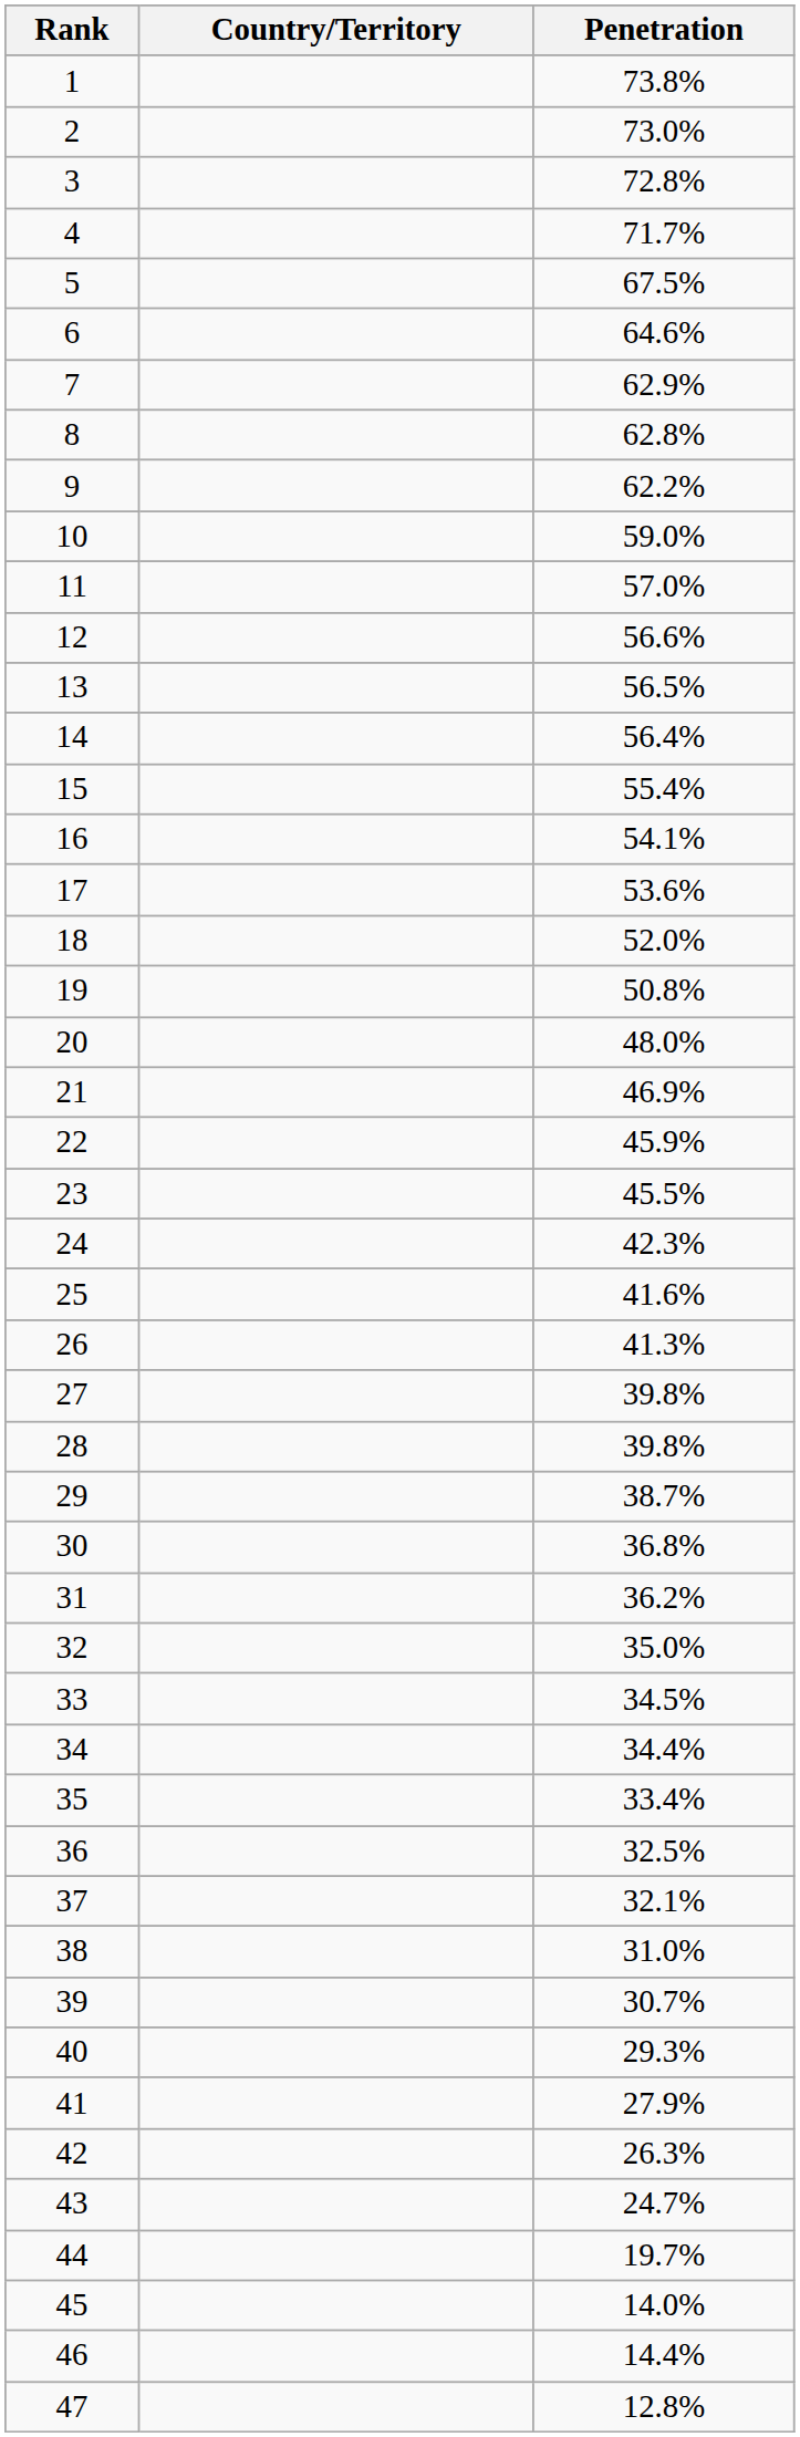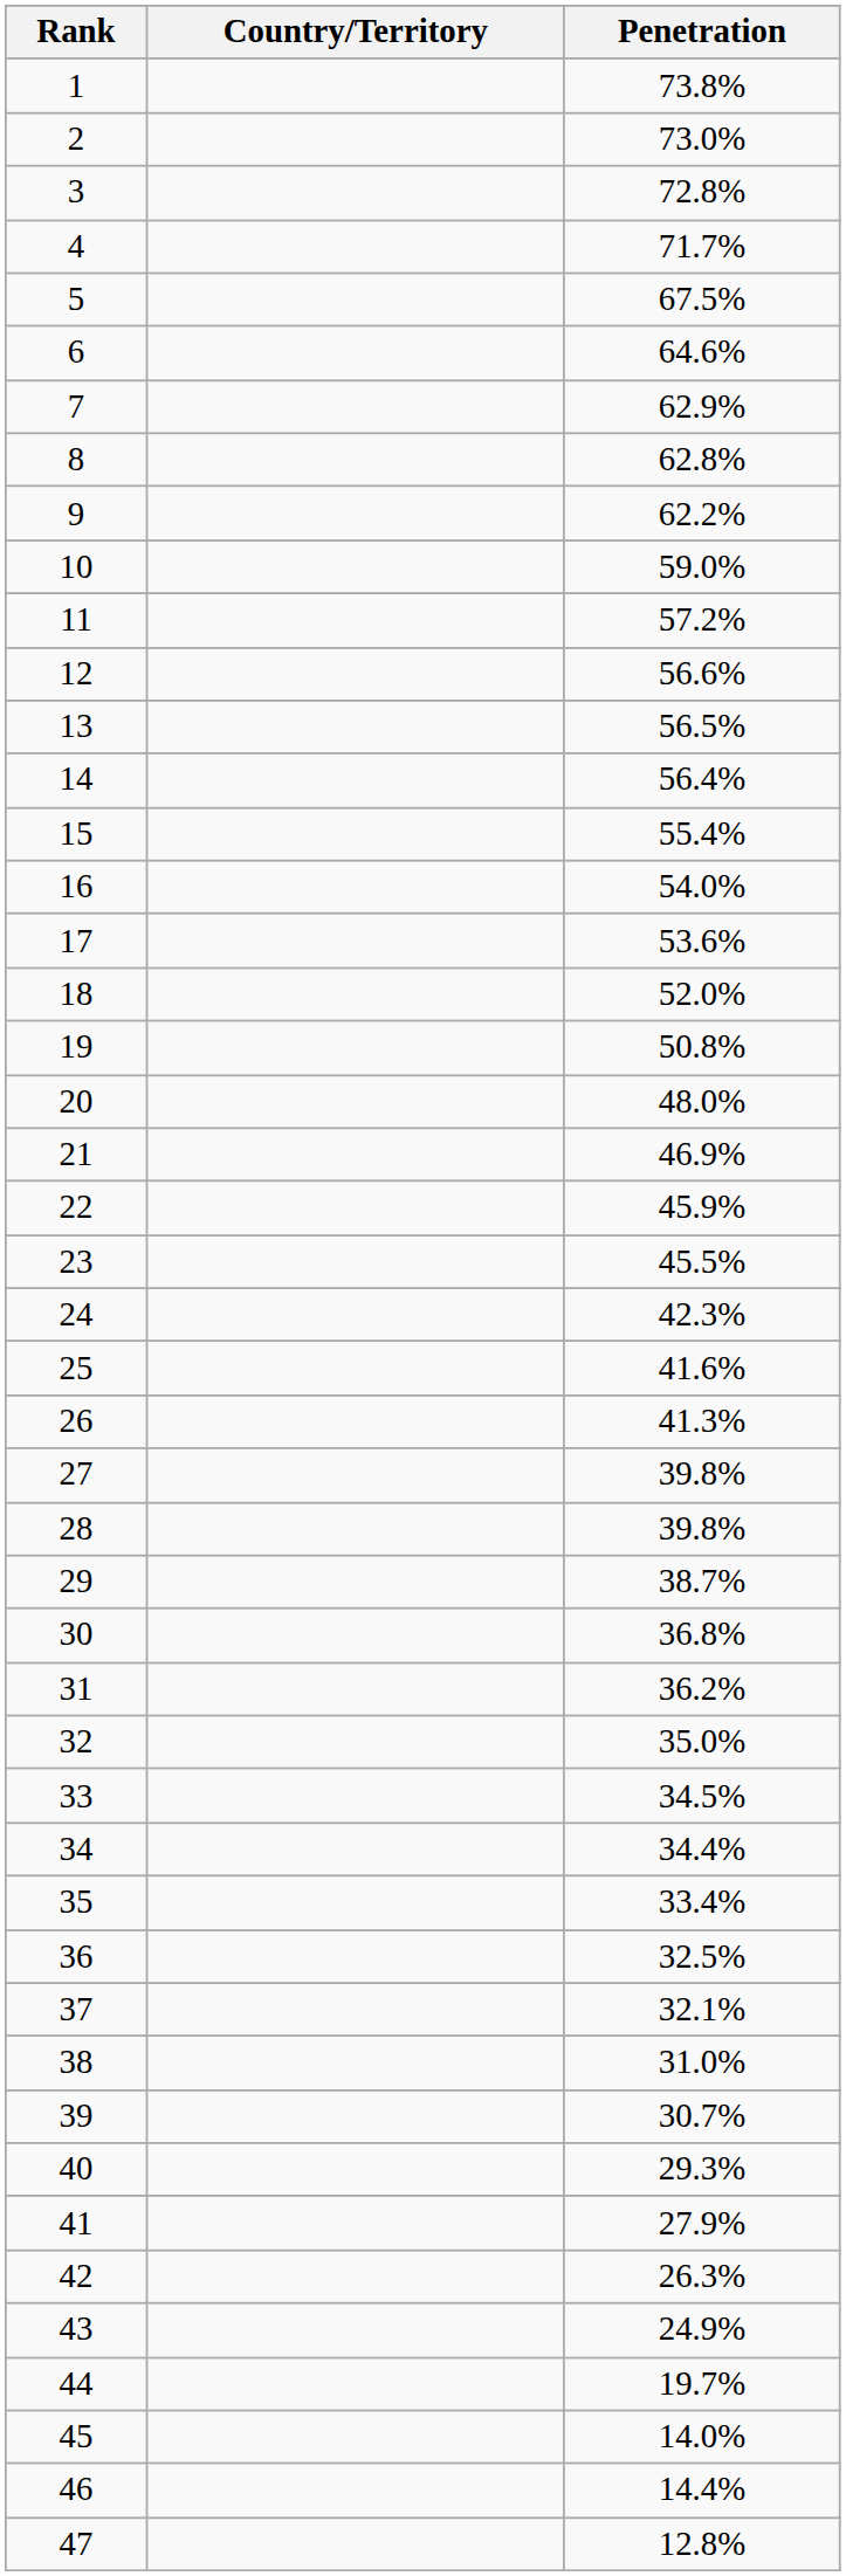 <table class="wikitable sortable" style="text-align:center; width:20%;">
 <tr>
 <th>Rank</th>
 <th>Country/Territory</th>
 <th>Penetration</th>
 </tr>
 <tr>
 <td>1</td>
 <td style="text-align: left"></td>
 <td>73.8%</td>
 </tr>
 <tr>
 <td>2</td>
 <td style="text-align: left"></td>
 <td>73.0%</td>
 </tr>
 <tr>
 <td>3</td>
 <td style="text-align: left"></td>
 <td>72.8%</td>
 </tr>
 <tr>
 <td>4</td>
 <td style="text-align: left"></td>
 <td>71.7%</td>
 </tr>
 <tr>
 <td>5</td>
 <td style="text-align: left"></td>
 <td>67.5%</td>
 </tr>
 <tr>
 <td>6</td>
 <td style="text-align: left"></td>
 <td>64.6%</td>
 </tr>
 <tr>
 <td>7</td>
 <td style="text-align: left"></td>
 <td>62.9%</td>
 </tr>
 <tr>
 <td>8</td>
 <td style="text-align: left"></td>
 <td>62.8%</td>
 </tr>
 <tr>
 <td>9</td>
 <td style="text-align: left"></td>
 <td>62.2%</td>
 </tr>
 <tr>
 <td>10</td>
 <td style="text-align: left"></td>
 <td>59.0%</td>
 </tr>
 <tr>
 <td>11</td>
 <td style="text-align: left"></td>
-<td>57.0%</td>
+<td>57.2%</td>
 </tr>
 <tr>
 <td>12</td>
 <td style="text-align: left"></td>
 <td>56.6%</td>
 </tr>
 <tr>
 <td>13</td>
 <td style="text-align: left"></td>
 <td>56.5%</td>
 </tr>
 <tr>
 <td>14</td>
 <td style="text-align: left"></td>
 <td>56.4%</td>
 </tr>
 <tr>
 <td>15</td>
 <td style="text-align: left"></td>
 <td>55.4%</td>
 </tr>
 <tr>
 <td>16</td>
 <td style="text-align: left"></td>
-<td>54.1%</td>
+<td>54.0%</td>
 </tr>
 <tr>
 <td>17</td>
 <td style="text-align: left"></td>
 <td>53.6%</td>
 </tr>
 <tr>
 <td>18</td>
 <td style="text-align: left"></td>
 <td>52.0%</td>
 </tr>
 <tr>
 <td>19</td>
 <td style="text-align: left"></td>
 <td>50.8%</td>
 </tr>
 <tr>
 <td>20</td>
 <td style="text-align: left"></td>
 <td>48.0%</td>
 </tr>
 <tr>
 <td>21</td>
 <td style="text-align: left"></td>
 <td>46.9%</td>
 </tr>
 <tr>
 <td>22</td>
 <td style="text-align: left"></td>
 <td>45.9%</td>
 </tr>
 <tr>
 <td>23</td>
 <td style="text-align: left"></td>
 <td>45.5%</td>
 </tr>
 <tr>
 <td>24</td>
 <td style="text-align: left"></td>
 <td>42.3%</td>
 </tr>
 <tr>
 <td>25</td>
 <td style="text-align: left"></td>
 <td>41.6%</td>
 </tr>
 <tr>
 <td>26</td>
 <td style="text-align: left"></td>
 <td>41.3%</td>
 </tr>
 <tr>
 <td>27</td>
 <td style="text-align: left"></td>
 <td>39.8%</td>
 </tr>
 <tr>
 <td>28</td>
 <td style="text-align: left"></td>
 <td>39.8%</td>
 </tr>
 <tr>
 <td>29</td>
 <td style="text-align: left"></td>
 <td>38.7%</td>
 </tr>
 <tr>
 <td>30</td>
 <td style="text-align: left"></td>
 <td>36.8%</td>
 </tr>
 <tr>
 <td>31</td>
 <td style="text-align: left"></td>
 <td>36.2%</td>
 </tr>
 <tr>
 <td>32</td>
 <td style="text-align: left"></td>
 <td>35.0%</td>
 </tr>
 <tr>
 <td>33</td>
 <td style="text-align: left"></td>
 <td>34.5%</td>
 </tr>
 <tr>
 <td>34</td>
 <td style="text-align: left"></td>
 <td>34.4%</td>
 </tr>
 <tr>
 <td>35</td>
 <td style="text-align: left"></td>
 <td>33.4%</td>
 </tr>
 <tr>
 <td>36</td>
 <td style="text-align: left"></td>
 <td>32.5%</td>
 </tr>
 <tr>
 <td>37</td>
 <td style="text-align: left"></td>
 <td>32.1%</td>
 </tr>
 <tr>
 <td>38</td>
 <td style="text-align: left"></td>
 <td>31.0%</td>
 </tr>
 <tr>
 <td>39</td>
 <td style="text-align: left"></td>
 <td>30.7%</td>
 </tr>
 <tr>
 <td>40</td>
 <td style="text-align: left"></td>
 <td>29.3%</td>
 </tr>
 <tr>
 <td>41</td>
 <td style="text-align: left"></td>
 <td>27.9%</td>
 </tr>
 <tr>
 <td>42</td>
 <td style="text-align: left"></td>
 <td>26.3%</td>
 </tr>
 <tr>
 <td>43</td>
 <td style="text-align: left"></td>
-<td>24.7%</td>
+<td>24.9%</td>
 </tr>
 <tr>
 <td>44</td>
 <td style="text-align: left"></td>
 <td>19.7%</td>
 </tr>
 <tr>
 <td>45</td>
 <td style="text-align: left"></td>
 <td>14.0%</td>
 </tr>
 <tr>
 <td>46</td>
 <td style="text-align: left"></td>
 <td>14.4%</td>
 </tr>
 <tr>
 <td>47</td>
 <td style="text-align: left"></td>
 <td>12.8%</td>
 </tr>
 </table>
